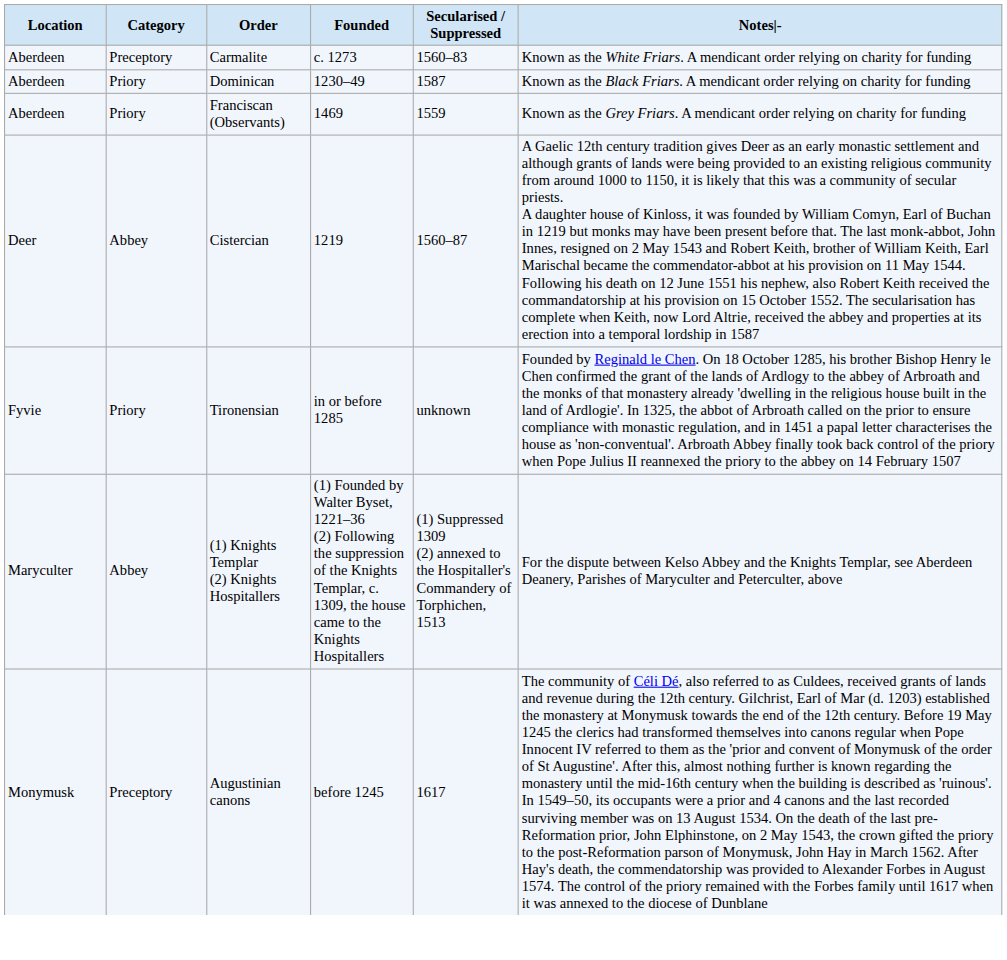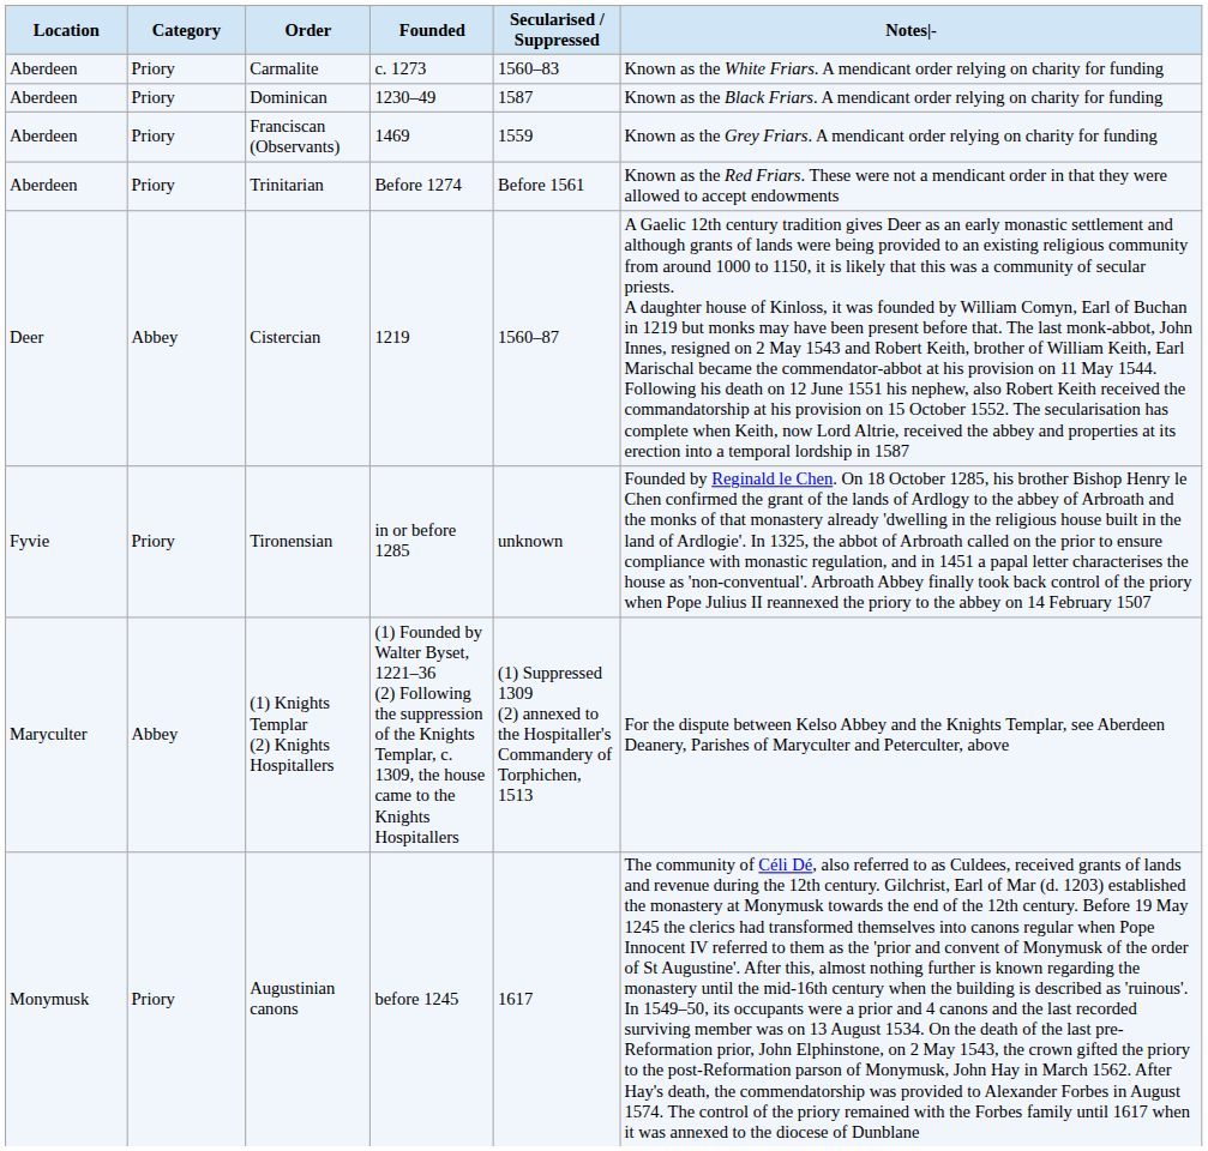 <table class="wikitable" style="margin-left: auto; margin-right: auto; border: none;width: 700pt;font-size: 85%;">
 <tr>
 <th scope="col" style="width: 100px; background:#d0e5f5;color:black">Location</th>
 <th scope="col" style="width: 100px; background:#d0e5f5;color:black">Category</th>
 <th scope="col" style="width: 100px; background:#d0e5f5;color:black">Order</th>
 <th scope="col" style="width: 100px; background:#d0e5f5;color:black">Founded</th>
 <th scope="col" style="width: 100px; background:#d0e5f5;color:black">Secularised / Suppressed</th>
 <th scope="col" style="width: 600px; background:#d0e5f5;color:black">Notes|-</th>
 </tr>
 <tr>
 <td style="background:#f1f5fc;color:black">Aberdeen</td>
-<td style="background:#f1f5fc;color:black">Preceptory</td>
+<td style="background:#f1f5fc;color:black">Priory</td>
 <td style="background:#f1f5fc;color:black">Carmalite</td>
 <td style="background:#f1f5fc;color:black">c. 1273</td>
 <td style="background:#f1f5fc;color:black">1560–83</td>
 <td style="background:#f1f5fc;color:black">Known as the <em>White Friars</em>. A mendicant order relying on charity for funding</td>
 </tr>
 <tr>
 <td style="background:#f1f5fc;color:black">Aberdeen</td>
 <td style="background:#f1f5fc;color:black">Priory</td>
 <td style="background:#f1f5fc;color:black">Dominican</td>
 <td style="background:#f1f5fc;color:black">1230–49</td>
 <td style="background:#f1f5fc;color:black">1587</td>
 <td style="background:#f1f5fc;color:black">Known as the <em>Black Friars</em>. A mendicant order relying on charity for funding</td>
 </tr>
 <tr>
 <td style="background:#f1f5fc;color:black">Aberdeen</td>
 <td style="background:#f1f5fc;color:black">Priory</td>
 <td style="background:#f1f5fc;color:black">Franciscan (Observants)</td>
 <td style="background:#f1f5fc;color:black">1469</td>
 <td style="background:#f1f5fc;color:black">1559</td>
 <td style="background:#f1f5fc;color:black">Known as the <em>Grey Friars</em>. A mendicant order relying on charity for funding</td>
+</tr>
+<tr>
+<td style="background:#f1f5fc;color:black">Aberdeen</td>
+<td style="background:#f1f5fc;color:black">Priory</td>
+<td style="background:#f1f5fc;color:black">Trinitarian</td>
+<td style="background:#f1f5fc;color:black">Before 1274</td>
+<td style="background:#f1f5fc;color:black">Before 1561</td>
+<td style="background:#f1f5fc;color:black">Known as the <em>Red Friars</em>. These were not a mendicant order in that they were allowed to accept endowments</td>
 </tr>
 <tr>
 <td style="background:#f1f5fc;color:black">Deer</td>
 <td style="background:#f1f5fc;color:black">Abbey</td>
 <td style="background:#f1f5fc;color:black">Cistercian</td>
 <td style="background:#f1f5fc;color:black">1219</td>
 <td style="background:#f1f5fc;color:black">1560–87</td>
 <td style="background:#f1f5fc;color:black">A Gaelic 12th century tradition gives Deer as an early monastic settlement and although grants of lands were being provided to an existing religious community from around 1000 to 1150, it is likely that this was a community of secular priests.<br>A daughter house of Kinloss, it was founded by William Comyn, Earl of Buchan in 1219 but monks may have been present before that. The last monk-abbot, John Innes, resigned on 2 May 1543 and Robert Keith, brother of William Keith, Earl Marischal became the commendator-abbot at his provision on 11 May 1544.  Following his death on 12 June 1551 his nephew, also Robert Keith received the commandatorship at his provision on 15 October 1552.  The secularisation has complete when Keith, now Lord Altrie, received the abbey and properties at its erection into a temporal lordship in 1587</td>
 </tr>
 <tr>
 <td style="background:#f1f5fc;color:black">Fyvie</td>
 <td style="background:#f1f5fc;color:black">Priory</td>
 <td style="background:#f1f5fc;color:black">Tironensian</td>
 <td style="background:#f1f5fc;color:black">in or before 1285</td>
 <td style="background:#f1f5fc;color:black">unknown</td>
 <td style="background:#f1f5fc;color:black">Founded by <a href='#'>Reginald le Chen</a>.  On 18 October 1285, his brother Bishop Henry le Chen confirmed the grant of the lands of Ardlogy to the abbey of Arbroath and the monks of that monastery already 'dwelling in the religious house built in the land of Ardlogie'. In 1325, the abbot of Arbroath called on the prior to ensure compliance with monastic regulation, and in 1451 a papal letter characterises the house as 'non-conventual'. Arbroath Abbey finally took back control of the priory when Pope Julius II reannexed the priory to the abbey on 14 February 1507</td>
 </tr>
 <tr>
 <td style="background:#f1f5fc;color:black">Maryculter</td>
 <td style="background:#f1f5fc;color:black">Abbey</td>
 <td style="background:#f1f5fc;color:black">(1) Knights Templar<br>(2) Knights Hospitallers</td>
 <td style="background:#f1f5fc;color:black">(1) Founded by Walter Byset, 1221–36<br>(2) Following the suppression of the Knights Templar, c. 1309, the house came to the Knights Hospitallers</td>
 <td style="background:#f1f5fc;color:black">(1) Suppressed 1309<br>(2) annexed to the Hospitaller's Commandery of Torphichen, 1513</td>
 <td style="background:#f1f5fc;color:black">For the dispute between Kelso Abbey and the Knights Templar, see Aberdeen Deanery, Parishes of Maryculter and Peterculter, above</td>
 </tr>
 <tr>
 <td style="background:#f1f5fc;color:black">Monymusk</td>
-<td style="background:#f1f5fc;color:black">Preceptory</td>
+<td style="background:#f1f5fc;color:black">Priory</td>
 <td style="background:#f1f5fc;color:black">Augustinian canons</td>
 <td style="background:#f1f5fc;color:black">before 1245</td>
 <td style="background:#f1f5fc;color:black">1617</td>
 <td style="background:#f1f5fc;color:black">The community of <a href='#'>Céli Dé</a>, also referred to as Culdees, received grants of lands and revenue during the 12th century. Gilchrist, Earl of Mar (d. 1203) established the monastery at Monymusk towards the end of the 12th century. Before 19 May 1245 the clerics had transformed themselves into canons regular when Pope Innocent IV referred to them as the 'prior and convent of Monymusk of the order of St Augustine'. After this, almost nothing further is known regarding the monastery until the mid-16th century when the building is described as 'ruinous'. In 1549–50, its occupants were a prior and 4 canons and the last recorded surviving member was on 13 August 1534.  On the death of the last pre-Reformation prior, John Elphinstone, on 2 May 1543, the crown gifted the priory to the post-Reformation parson of Monymusk, John Hay in March 1562.  After Hay's death, the commendatorship was provided to Alexander Forbes in August 1574.  The control of the priory remained with the Forbes family until 1617 when it was annexed to the diocese of Dunblane</td>
 </tr>
 <tr>
 </tr>
 </table>
